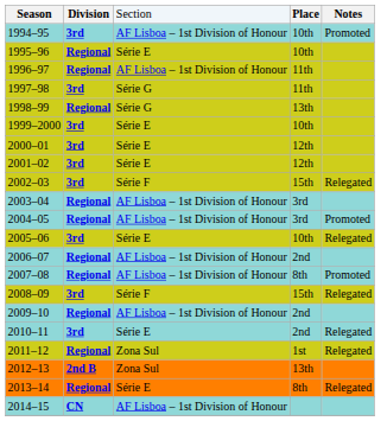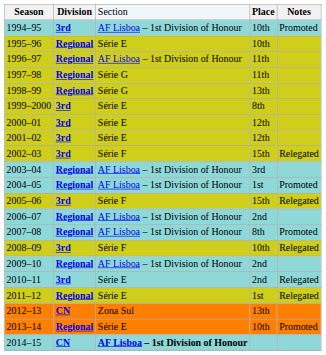 <table class="wikitable">
 <tr style="background:#f0f6fa;">
 <th>Season</th>
 <th>Division</th>
 <td>Section</td>
 <th>Place</th>
 <th>Notes</th>
 </tr>
 <tr style="background:#8FD8D8;">
 <td>1994–95</td>
 <td><strong><a href='#'>3rd</a></strong></td>
 <td><a href='#'>AF Lisboa</a> – 1st Division of Honour</td>
 <td>10th</td>
 <td>Promoted</td>
 </tr>
 <tr style="background:#CECE1B;">
 <td>1995–96</td>
 <td><strong><a href='#'>Regional</a></strong></td>
 <td>Série E</td>
 <td>10th</td>
 <td></td>
 </tr>
 <tr style="background:#CECE1B;">
 <td>1996–97</td>
 <td><strong><a href='#'>Regional</a></strong></td>
 <td><a href='#'>AF Lisboa</a> – 1st Division of Honour</td>
 <td>11th</td>
 <td></td>
 </tr>
 <tr style="background:#CECE1B;">
 <td>1997–98</td>
-<td><strong><a href='#'>3rd</a></strong></td>
+<td><strong><a href='#'>Regional</a></strong></td>
 <td>Série G</td>
 <td>11th</td>
 <td></td>
 </tr>
 <tr style="background:#CECE1B;">
 <td>1998–99</td>
 <td><strong><a href='#'>Regional</a></strong></td>
 <td>Série G</td>
 <td>13th</td>
 <td></td>
 </tr>
 <tr style="background:#CECE1B;">
 <td>1999–2000</td>
 <td><strong><a href='#'>3rd</a></strong></td>
 <td>Série E</td>
-<td>10th</td>
+<td>8th</td>
 <td></td>
 </tr>
 <tr>
 <td style="background:#CECE1B;">2000–01</td>
 <td style="background:#CECE1B;"><strong><a href='#'>3rd</a></strong></td>
 <td style="background:#CECE1B;">Série E</td>
 <td style="background:#CECE1B;">12th</td>
 <td style="background:#CECE1B;"></td>
 </tr>
 <tr>
 <td style="background:#CECE1B;">2001–02</td>
 <td style="background:#CECE1B;"><strong><a href='#'>3rd</a></strong></td>
 <td style="background:#CECE1B;">Série E</td>
 <td style="background:#CECE1B;">12th</td>
 <td style="background:#CECE1B;"></td>
 </tr>
 <tr>
 <td style="background:#CECE1B;">2002–03</td>
 <td style="background:#CECE1B;"><strong><a href='#'>3rd</a></strong></td>
 <td style="background:#CECE1B;">Série F</td>
 <td style="background:#CECE1B;">15th</td>
 <td style="background:#CECE1B;">Relegated</td>
 </tr>
 <tr>
 <td style="background:#8FD8D8;">2003–04</td>
 <td style="background:#8FD8D8;"><strong><a href='#'>Regional</a></strong></td>
 <td style="background:#8FD8D8;"><a href='#'>AF Lisboa</a> – 1st Division of Honour</td>
 <td style="background:#8FD8D8;">3rd</td>
 <td style="background:#8FD8D8;"></td>
 </tr>
 <tr>
 <td style="background:#8FD8D8;">2004–05</td>
 <td style="background:#8FD8D8;"><strong><a href='#'>Regional</a></strong></td>
 <td style="background:#8FD8D8;"><a href='#'>AF Lisboa</a> – 1st Division of Honour</td>
-<td style="background:#8FD8D8;">3rd</td>
+<td style="background:#8FD8D8;">1st</td>
 <td style="background:#8FD8D8;">Promoted</td>
 </tr>
 <tr>
 <td style="background:#CECE1B;">2005–06</td>
 <td style="background:#CECE1B;"><strong><a href='#'>3rd</a></strong></td>
-<td style="background:#CECE1B;">Série E</td>
-<td style="background:#CECE1B;">10th</td>
+<td style="background:#CECE1B;">Série F</td>
+<td style="background:#CECE1B;">15th</td>
 <td style="background:#CECE1B;">Relegated</td>
 </tr>
 <tr>
 <td style="background:#8FD8D8;">2006–07</td>
 <td style="background:#8FD8D8;"><strong><a href='#'>Regional</a></strong></td>
 <td style="background:#8FD8D8;"><a href='#'>AF Lisboa</a> – 1st Division of Honour</td>
 <td style="background:#8FD8D8;">2nd</td>
 <td style="background:#8FD8D8;"></td>
 </tr>
 <tr>
 <td style="background:#8FD8D8;">2007–08</td>
 <td style="background:#8FD8D8;"><strong><a href='#'>Regional</a></strong></td>
 <td style="background:#8FD8D8;"><a href='#'>AF Lisboa</a> – 1st Division of Honour</td>
 <td style="background:#8FD8D8;">8th</td>
 <td style="background:#8FD8D8;">Promoted</td>
 </tr>
 <tr>
 <td style="background:#CECE1B;">2008–09</td>
 <td style="background:#CECE1B;"><strong><a href='#'>3rd</a></strong></td>
 <td style="background:#CECE1B;">Série F</td>
-<td style="background:#CECE1B;">15th</td>
+<td style="background:#CECE1B;">10th</td>
 <td style="background:#CECE1B;">Relegated</td>
 </tr>
 <tr>
 <td style="background:#8FD8D8;">2009–10</td>
 <td style="background:#8FD8D8;"><strong><a href='#'>Regional</a></strong></td>
 <td style="background:#8FD8D8;"><a href='#'>AF Lisboa</a> – 1st Division of Honour</td>
 <td style="background:#8FD8D8;">2nd</td>
 <td style="background:#8FD8D8;"></td>
 </tr>
 <tr style="background:#8FD8D8;">
 <td>2010–11</td>
 <td><strong><a href='#'>3rd</a></strong></td>
 <td>Série E</td>
 <td>2nd</td>
 <td>Relegated</td>
 </tr>
 <tr style="background:#CECE1B;">
 <td>2011–12</td>
 <td><strong><a href='#'>Regional</a></strong></td>
-<td>Zona Sul</td>
+<td>Série E</td>
 <td>1st</td>
 <td>Relegated</td>
 </tr>
 <tr style="background:#FF7F00;">
 <td>2012–13</td>
-<td><strong><a href='#'>2nd B</a></strong></td>
+<td><strong><a href='#'>CN</a></strong></td>
 <td>Zona Sul</td>
 <td>13th</td>
 <td></td>
 </tr>
 <tr style="background:#FF7F00;">
 <td>2013–14</td>
 <td><strong><a href='#'>Regional</a></strong></td>
 <td>Série E</td>
-<td>8th</td>
-<td>Relegated</td>
+<td>10th</td>
+<td>Promoted</td>
 </tr>
 <tr style="background:#8FD8D8;">
 <td>2014–15</td>
 <td><strong><a href='#'>CN</a></strong></td>
-<td><a href='#'>AF Lisboa</a> – 1st Division of Honour</td>
+<td><strong><a href='#'>AF Lisboa</a> – 1st Division of Honour</strong></td>
 <td></td>
 <td></td>
 </tr>
 <tr>
 </tr>
 </table>
